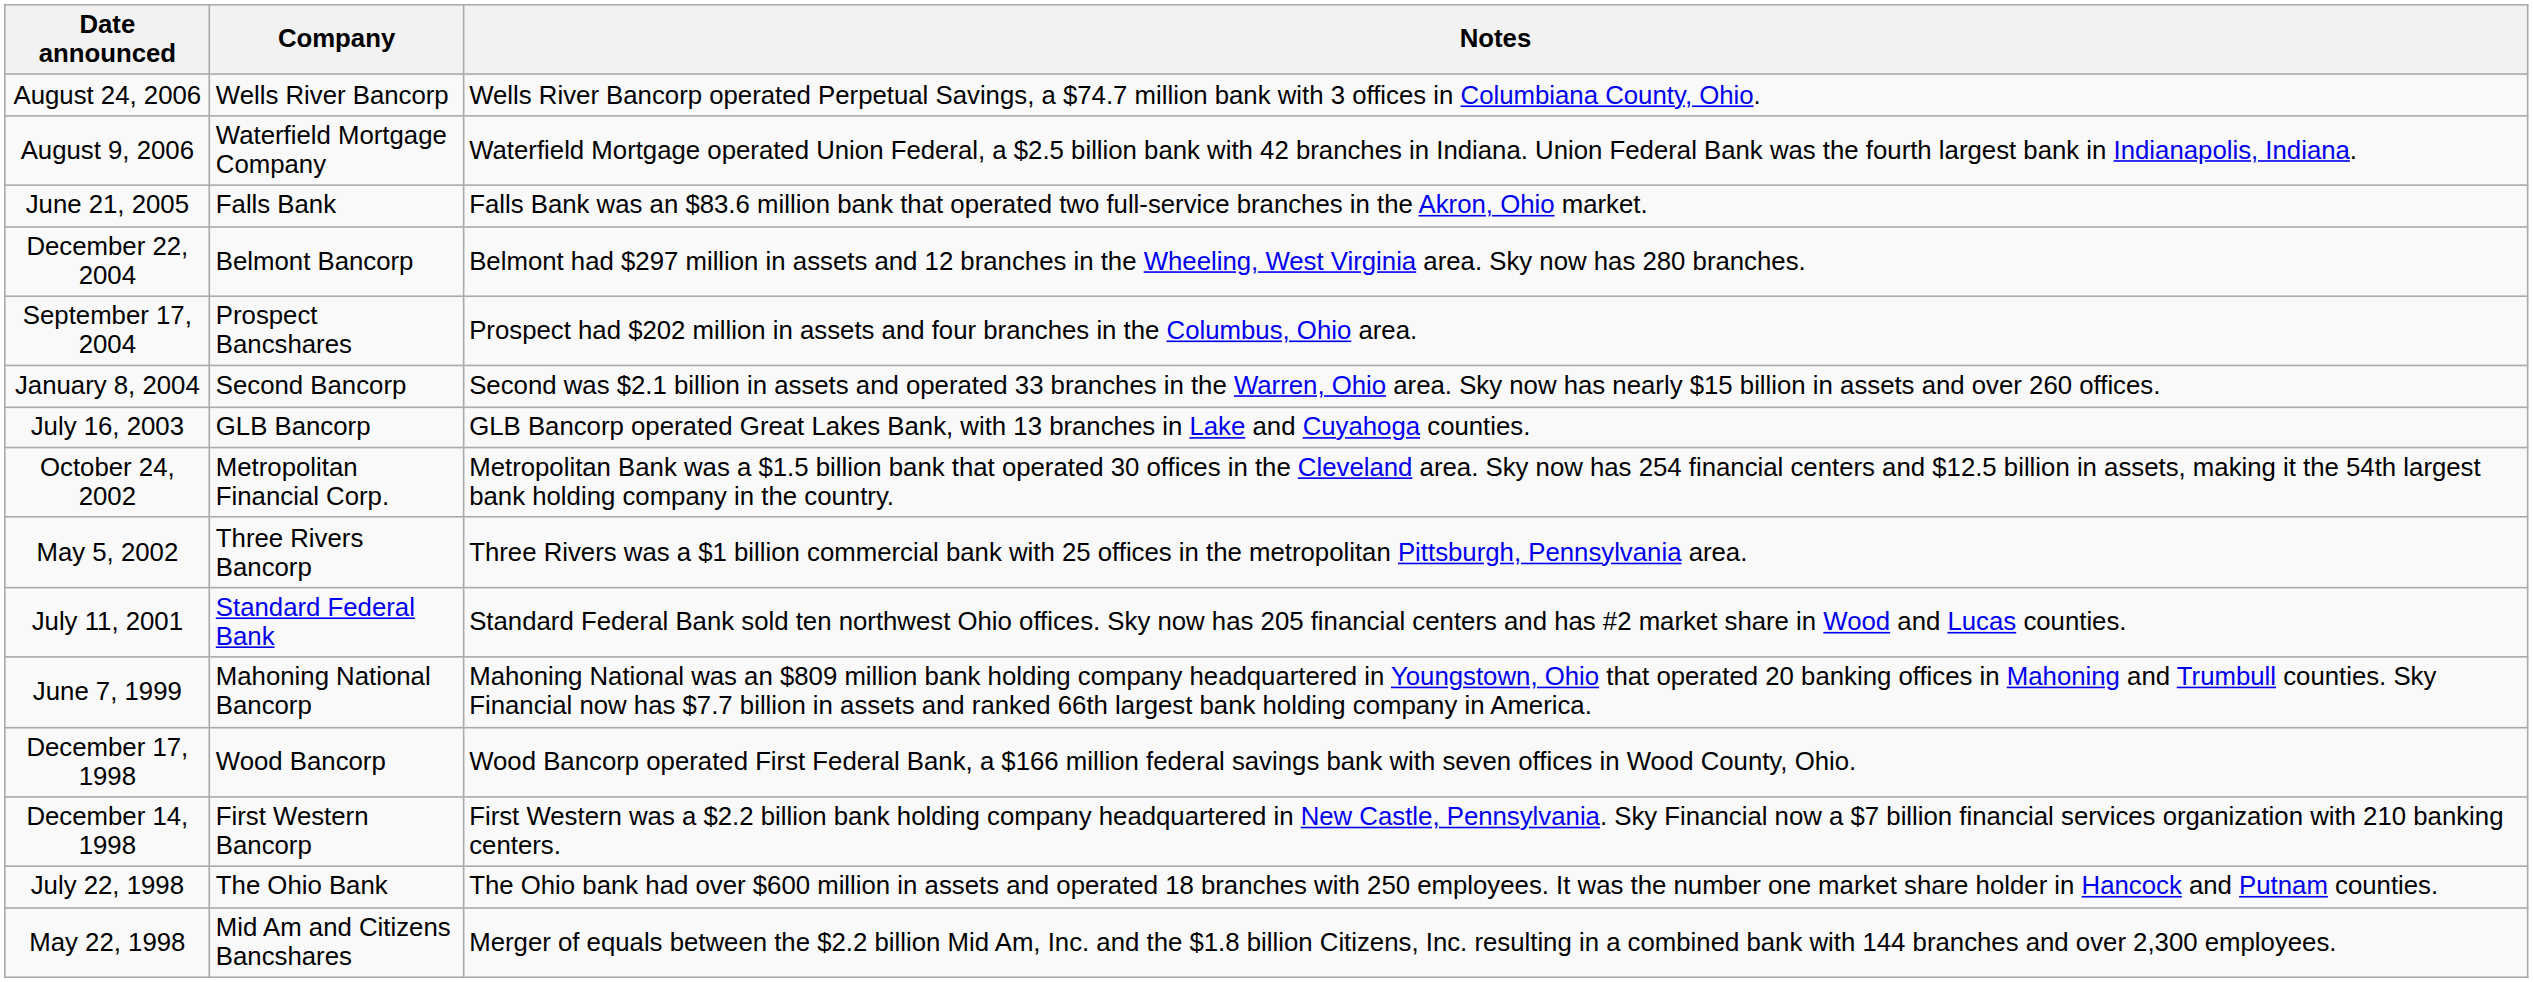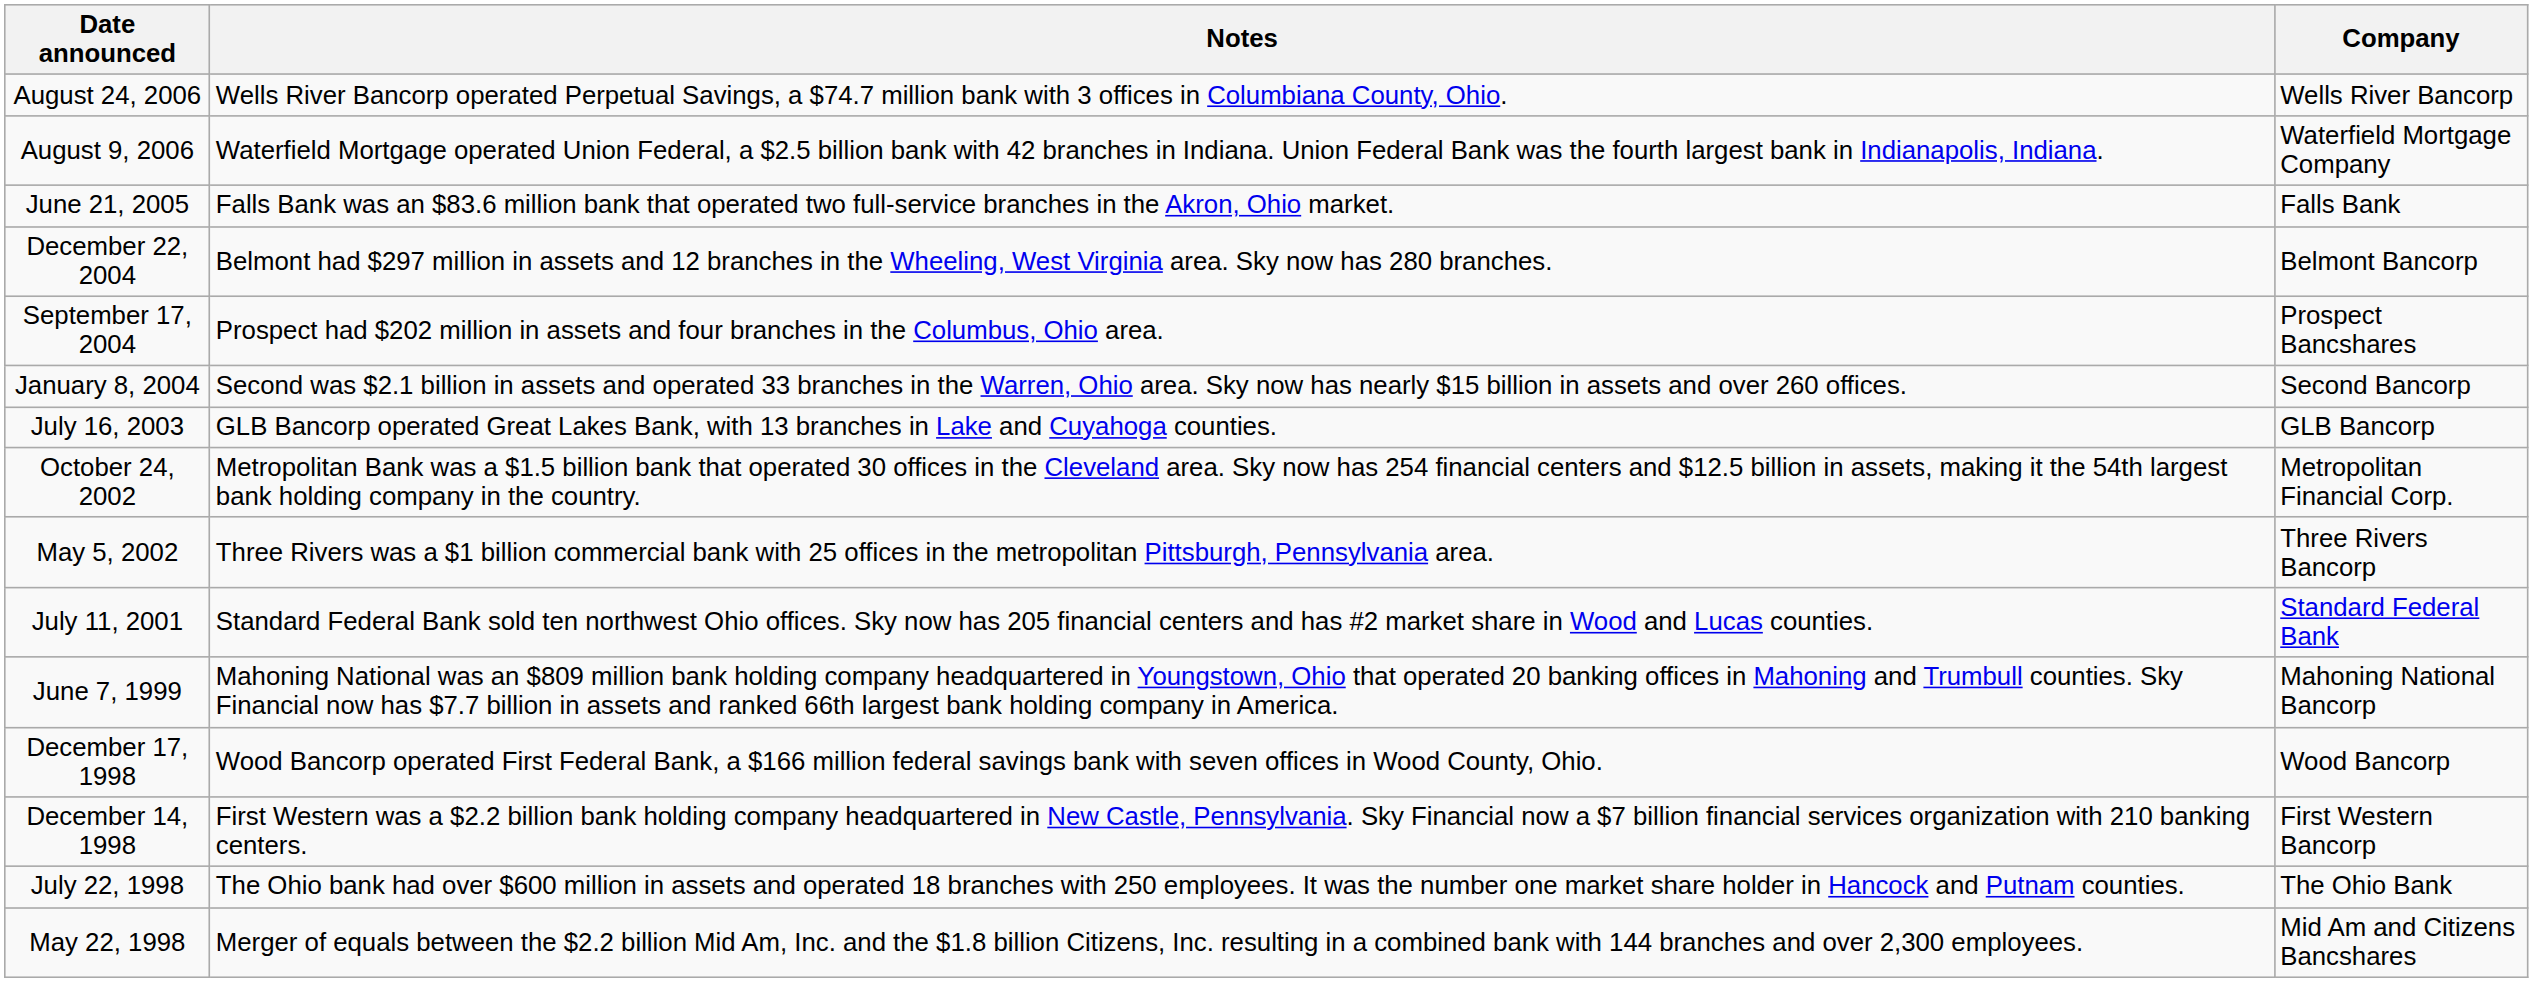 <table class=wikitable>
 <tr>
 <th width=120>Date announced</th>
+<th>Notes</th>
 <th width=150>Company</th>
-<th>Notes</th>
 </tr>
 <tr>
 <td align=center>August 24, 2006</td>
+<td>Wells River Bancorp operated Perpetual Savings, a $74.7 million bank with 3 offices in <a href='#'>Columbiana County, Ohio</a>.</td>
 <td>Wells River Bancorp</td>
-<td>Wells River Bancorp operated Perpetual Savings, a $74.7 million bank with 3 offices in <a href='#'>Columbiana County, Ohio</a>.</td>
 </tr>
 <tr>
 <td align=center>August 9, 2006</td>
+<td>Waterfield Mortgage operated Union Federal, a $2.5 billion bank with 42 branches in Indiana. Union Federal Bank was the fourth largest bank in <a href='#'>Indianapolis, Indiana</a>.</td>
 <td>Waterfield Mortgage Company</td>
-<td>Waterfield Mortgage operated Union Federal, a $2.5 billion bank with 42 branches in Indiana. Union Federal Bank was the fourth largest bank in <a href='#'>Indianapolis, Indiana</a>.</td>
 </tr>
 <tr>
 <td align=center>June 21, 2005</td>
+<td>Falls Bank was an $83.6 million bank that operated two full-service branches in the <a href='#'>Akron, Ohio</a> market.</td>
 <td>Falls Bank</td>
-<td>Falls Bank was an $83.6 million bank that operated two full-service branches in the <a href='#'>Akron, Ohio</a> market.</td>
 </tr>
 <tr>
 <td align=center>December 22, 2004</td>
+<td>Belmont had $297 million in assets and 12 branches in the <a href='#'>Wheeling, West Virginia</a> area. Sky now has 280 branches.</td>
 <td>Belmont Bancorp</td>
-<td>Belmont had $297 million in assets and 12 branches in the <a href='#'>Wheeling, West Virginia</a> area. Sky now has 280 branches.</td>
 </tr>
 <tr>
 <td align=center>September 17, 2004</td>
+<td>Prospect had $202 million in assets and four branches in the <a href='#'>Columbus, Ohio</a> area.</td>
 <td>Prospect Bancshares</td>
-<td>Prospect had $202 million in assets and four branches in the <a href='#'>Columbus, Ohio</a> area.</td>
 </tr>
 <tr>
 <td align=center>January 8, 2004</td>
+<td>Second was $2.1 billion in assets and operated 33 branches in the <a href='#'>Warren, Ohio</a> area. Sky now has nearly $15 billion in assets and over 260 offices.</td>
 <td>Second Bancorp</td>
-<td>Second was $2.1 billion in assets and operated 33 branches in the <a href='#'>Warren, Ohio</a> area. Sky now has nearly $15 billion in assets and over 260 offices.</td>
 </tr>
 <tr>
 <td align=center>July 16, 2003</td>
+<td>GLB Bancorp operated Great Lakes Bank, with 13 branches in <a href='#'>Lake</a> and <a href='#'>Cuyahoga</a> counties.</td>
 <td>GLB Bancorp</td>
-<td>GLB Bancorp operated Great Lakes Bank, with 13 branches in <a href='#'>Lake</a> and <a href='#'>Cuyahoga</a> counties.</td>
 </tr>
 <tr>
 <td align=center>October 24, 2002</td>
+<td>Metropolitan Bank was a $1.5 billion bank that operated 30 offices in the <a href='#'>Cleveland</a> area. Sky now has 254 financial centers and $12.5 billion in assets, making it the 54th largest bank holding company in the country.</td>
 <td>Metropolitan Financial Corp.</td>
-<td>Metropolitan Bank was a $1.5 billion bank that operated 30 offices in the <a href='#'>Cleveland</a> area. Sky now has 254 financial centers and $12.5 billion in assets, making it the 54th largest bank holding company in the country.</td>
 </tr>
 <tr>
 <td align=center>May 5, 2002</td>
+<td>Three Rivers was a $1 billion commercial bank with 25 offices in the metropolitan <a href='#'>Pittsburgh, Pennsylvania</a> area.</td>
 <td>Three Rivers Bancorp</td>
-<td>Three Rivers was a $1 billion commercial bank with 25 offices in the metropolitan <a href='#'>Pittsburgh, Pennsylvania</a> area.</td>
 </tr>
 <tr>
 <td align=center>July 11, 2001</td>
+<td>Standard Federal Bank sold ten northwest Ohio offices. Sky now has 205 financial centers and has #2 market share in <a href='#'>Wood</a> and <a href='#'>Lucas</a> counties.</td>
 <td><a href='#'>Standard Federal Bank</a></td>
-<td>Standard Federal Bank sold ten northwest Ohio offices. Sky now has 205 financial centers and has #2 market share in <a href='#'>Wood</a> and <a href='#'>Lucas</a> counties.</td>
 </tr>
 <tr>
 <td align=center>June 7, 1999</td>
+<td>Mahoning National was an $809 million bank holding company headquartered in <a href='#'>Youngstown, Ohio</a> that operated 20 banking offices in <a href='#'>Mahoning</a> and <a href='#'>Trumbull</a> counties. Sky Financial now has $7.7 billion in assets and ranked 66th largest bank holding company in America.</td>
 <td>Mahoning National Bancorp</td>
-<td>Mahoning National was an $809 million bank holding company headquartered in <a href='#'>Youngstown, Ohio</a> that operated 20 banking offices in <a href='#'>Mahoning</a> and <a href='#'>Trumbull</a> counties. Sky Financial now has $7.7 billion in assets and ranked 66th largest bank holding company in America.</td>
 </tr>
 <tr>
 <td align=center>December 17, 1998</td>
+<td>Wood Bancorp operated First Federal Bank, a $166 million federal savings bank with seven offices in Wood County, Ohio.</td>
 <td>Wood Bancorp</td>
-<td>Wood Bancorp operated First Federal Bank, a $166 million federal savings bank with seven offices in Wood County, Ohio.</td>
 </tr>
 <tr>
 <td align=center>December 14, 1998</td>
+<td>First Western was a $2.2 billion bank holding company headquartered in <a href='#'>New Castle, Pennsylvania</a>. Sky Financial now a $7 billion financial services organization with 210 banking centers.</td>
 <td>First Western Bancorp</td>
-<td>First Western was a $2.2 billion bank holding company headquartered in <a href='#'>New Castle, Pennsylvania</a>. Sky Financial now a $7 billion financial services organization with 210 banking centers.</td>
 </tr>
 <tr>
 <td align=center>July 22, 1998</td>
+<td>The Ohio bank had over $600 million in assets and operated 18 branches with 250 employees. It was the number one market share holder in <a href='#'>Hancock</a> and <a href='#'>Putnam</a> counties.</td>
 <td>The Ohio Bank</td>
-<td>The Ohio bank had over $600 million in assets and operated 18 branches with 250 employees. It was the number one market share holder in <a href='#'>Hancock</a> and <a href='#'>Putnam</a> counties.</td>
 </tr>
 <tr>
 <td align=center>May 22, 1998</td>
+<td>Merger of equals between the $2.2 billion Mid Am, Inc. and the $1.8 billion Citizens, Inc. resulting in a combined bank with 144 branches and over 2,300 employees.</td>
 <td>Mid Am and Citizens Bancshares</td>
-<td>Merger of equals between the $2.2 billion Mid Am, Inc. and the $1.8 billion Citizens, Inc. resulting in a combined bank with 144 branches and over 2,300 employees.</td>
 </tr>
 </table>
